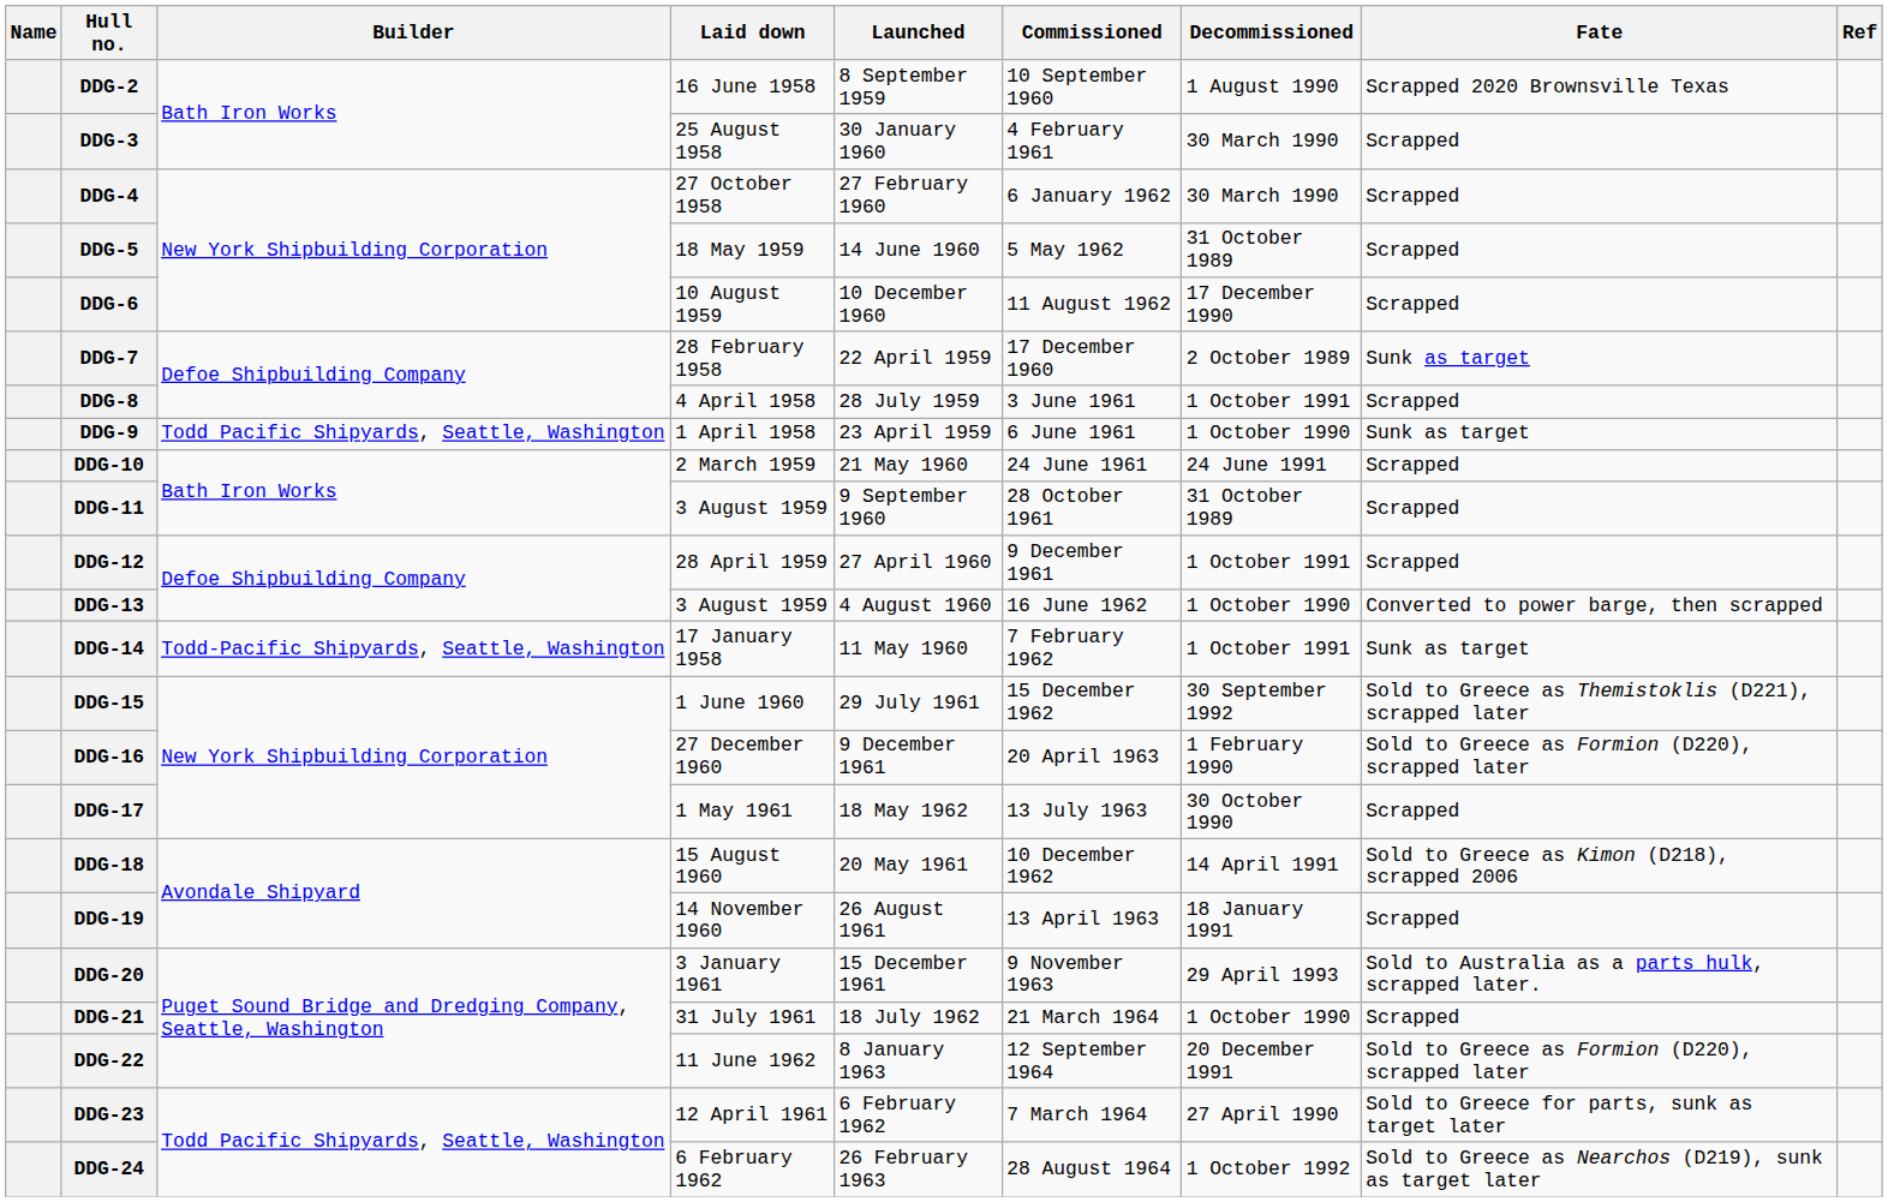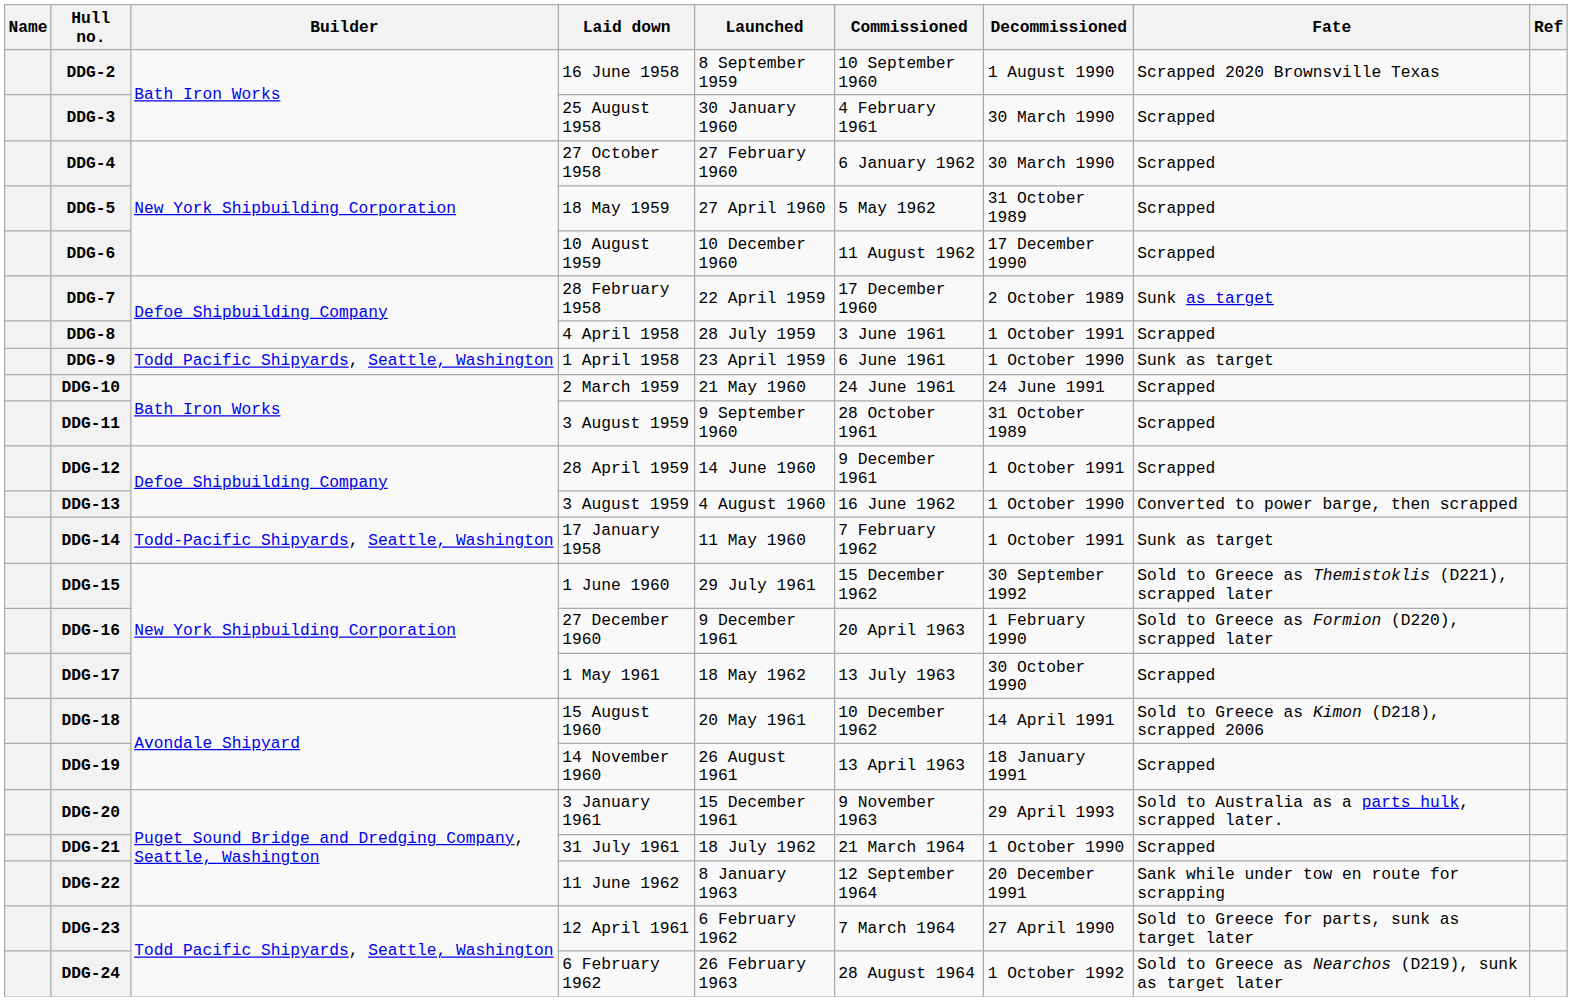 <table class="wikitable sortable plainrowheaders">
 <tr>
 <th scope="col">Name</th>
 <th scope="col">Hull no.</th>
 <th scope="col" style="max-width: 9em;">Builder</th>
 <th scope="col" style="max-width: 6em;">Laid down</th>
 <th scope="col" style="max-width: 6em;">Launched</th>
 <th scope="col" style="max-width: 6em;">Commissioned</th>
 <th scope="col" style="max-width: 6em;">Decommissioned</th>
 <th scope="col">Fate</th>
 <th scope="col">Ref</th>
 </tr>
 <tr>
 <th scope="row"></th>
 <th scope="row">DDG-2</th>
 <td rowspan=2><a href='#'>Bath Iron Works</a></td>
 <td>16 June 1958</td>
 <td>8 September 1959</td>
 <td>10 September 1960</td>
 <td>1 August 1990</td>
 <td data-sort-value="2020">Scrapped 2020 Brownsville Texas</td>
 <td></td>
 </tr>
 <tr>
 <th scope="row"></th>
 <th scope="row">DDG-3</th>
 <td>25 August 1958</td>
 <td>30 January 1960</td>
 <td>4 February 1961</td>
 <td>30 March 1990</td>
 <td>Scrapped</td>
 <td></td>
 </tr>
 <tr>
 <th scope="row"></th>
 <th scope="row">DDG-4</th>
 <td rowspan=3><a href='#'>New York Shipbuilding Corporation</a></td>
 <td>27 October 1958</td>
 <td>27 February 1960</td>
 <td>6 January 1962</td>
 <td>30 March 1990</td>
 <td>Scrapped</td>
 <td></td>
 </tr>
 <tr>
 <th scope="row"></th>
 <th scope="row">DDG-5</th>
 <td>18 May 1959</td>
-<td>14 June 1960</td>
+<td>27 April 1960</td>
 <td>5 May 1962</td>
 <td>31 October 1989</td>
 <td>Scrapped</td>
 <td></td>
 </tr>
 <tr>
 <th scope="row"></th>
 <th scope="row">DDG-6</th>
 <td>10 August 1959</td>
 <td>10 December 1960</td>
 <td>11 August 1962</td>
 <td>17 December 1990</td>
 <td>Scrapped</td>
 <td></td>
 </tr>
 <tr>
 <th scope="row"></th>
 <th scope="row">DDG-7</th>
 <td rowspan=2><a href='#'>Defoe Shipbuilding Company</a></td>
 <td>28 February 1958</td>
 <td>22 April 1959</td>
 <td>17 December 1960</td>
 <td>2 October 1989</td>
 <td>Sunk <a href='#'>as target</a></td>
 <td></td>
 </tr>
 <tr>
 <th scope="row"></th>
 <th scope="row">DDG-8</th>
 <td>4 April 1958</td>
 <td>28 July 1959</td>
 <td>3 June 1961</td>
 <td>1 October 1991</td>
 <td>Scrapped</td>
 <td></td>
 </tr>
 <tr>
 <th scope="row"></th>
 <th scope="row">DDG-9</th>
 <td><a href='#'>Todd Pacific Shipyards</a>, <a href='#'>Seattle, Washington</a></td>
 <td>1 April 1958</td>
 <td>23 April 1959</td>
 <td>6 June 1961</td>
 <td>1 October 1990</td>
 <td>Sunk as target</td>
 <td></td>
 </tr>
 <tr>
 <th scope="row"></th>
 <th scope="row">DDG-10</th>
 <td rowspan=2><a href='#'>Bath Iron Works</a></td>
 <td>2 March 1959</td>
 <td>21 May 1960</td>
 <td>24 June 1961</td>
 <td>24 June 1991</td>
 <td>Scrapped</td>
 <td></td>
 </tr>
 <tr>
 <th scope="row"></th>
 <th scope="row">DDG-11</th>
 <td>3 August 1959</td>
 <td>9 September 1960</td>
 <td>28 October 1961</td>
 <td>31 October 1989</td>
 <td>Scrapped</td>
 <td></td>
 </tr>
 <tr>
 <th scope="row"></th>
 <th scope="row">DDG-12</th>
 <td rowspan=2><a href='#'>Defoe Shipbuilding Company</a></td>
 <td>28 April 1959</td>
-<td>27 April 1960</td>
+<td>14 June 1960</td>
 <td>9 December 1961</td>
 <td>1 October 1991</td>
 <td>Scrapped</td>
 <td></td>
 </tr>
 <tr>
 <th scope="row"></th>
 <th scope="row">DDG-13</th>
 <td>3 August 1959</td>
 <td>4 August 1960</td>
 <td>16 June 1962</td>
 <td>1 October 1990</td>
 <td>Converted to power barge, then scrapped</td>
 <td></td>
 </tr>
 <tr>
 <th scope="row"></th>
 <th scope="row">DDG-14</th>
 <td><a href='#'>Todd-Pacific Shipyards</a>, <a href='#'>Seattle, Washington</a></td>
 <td>17 January 1958</td>
 <td>11 May 1960</td>
 <td>7 February 1962</td>
 <td>1 October 1991</td>
 <td>Sunk as target</td>
 <td></td>
 </tr>
 <tr>
 <th scope="row"></th>
 <th scope="row">DDG-15</th>
 <td rowspan=3><a href='#'>New York Shipbuilding Corporation</a></td>
 <td>1 June 1960</td>
 <td>29 July 1961</td>
 <td>15 December 1962</td>
 <td>30 September 1992</td>
 <td>Sold to Greece as <em>Themistoklis</em> (D221), scrapped later</td>
 <td></td>
 </tr>
 <tr>
 <th scope="row"></th>
 <th scope="row">DDG-16</th>
 <td>27 December 1960</td>
 <td>9 December 1961</td>
 <td>20 April 1963</td>
 <td>1 February 1990</td>
 <td>Sold to Greece as <em>Formion</em> (D220), scrapped later</td>
 <td></td>
 </tr>
 <tr>
 <th scope="row"></th>
 <th scope="row">DDG-17</th>
 <td>1 May 1961</td>
 <td>18 May 1962</td>
 <td>13 July 1963</td>
 <td>30 October 1990</td>
 <td>Scrapped</td>
 <td></td>
 </tr>
 <tr>
 <th scope="row"></th>
 <th scope="row">DDG-18</th>
 <td rowspan=2><a href='#'>Avondale Shipyard</a></td>
 <td>15 August 1960</td>
 <td>20 May 1961</td>
 <td>10 December 1962</td>
 <td>14 April 1991</td>
 <td data-sort-value="2006">Sold to Greece as <em>Kimon</em> (D218), scrapped 2006</td>
 <td></td>
 </tr>
 <tr>
 <th scope="row"></th>
 <th scope="row">DDG-19</th>
 <td>14 November 1960</td>
 <td>26 August 1961</td>
 <td>13 April 1963</td>
 <td>18 January 1991</td>
 <td>Scrapped</td>
 <td></td>
 </tr>
 <tr>
 <th scope="row"></th>
 <th scope="row">DDG-20</th>
 <td rowspan=3><a href='#'>Puget Sound Bridge and Dredging Company</a>, <a href='#'>Seattle, Washington</a></td>
 <td>3 January 1961</td>
 <td>15 December 1961</td>
 <td>9 November 1963</td>
 <td>29 April 1993</td>
 <td>Sold to Australia as a <a href='#'>parts hulk</a>, scrapped later.</td>
 <td></td>
 </tr>
 <tr>
 <th scope="row"></th>
 <th scope="row">DDG-21</th>
 <td>31 July 1961</td>
 <td>18 July 1962</td>
 <td>21 March 1964</td>
 <td>1 October 1990</td>
 <td>Scrapped</td>
 <td></td>
 </tr>
 <tr>
 <th scope="row"></th>
 <th scope="row">DDG-22</th>
 <td>11 June 1962</td>
 <td>8 January 1963</td>
 <td>12 September 1964</td>
 <td>20 December 1991</td>
-<td>Sold to Greece as <em>Formion</em> (D220), scrapped later</td>
+<td>Sank while under tow en route for scrapping</td>
 <td></td>
 </tr>
 <tr>
 <th scope="row"></th>
 <th scope="row">DDG-23</th>
 <td rowspan=2><a href='#'>Todd Pacific Shipyards</a>, <a href='#'>Seattle, Washington</a></td>
 <td>12 April 1961</td>
 <td>6 February 1962</td>
 <td>7 March 1964</td>
 <td>27 April 1990</td>
 <td>Sold to Greece for parts, sunk as target later</td>
 <td></td>
 </tr>
 <tr>
 <th scope="row"></th>
 <th scope="row" style="white-space: nowrap;">DDG-24</th>
 <td>6 February 1962</td>
 <td>26 February 1963</td>
 <td>28 August 1964</td>
 <td>1 October 1992</td>
 <td>Sold to Greece as <em>Nearchos</em> (D219), sunk as target later</td>
 <td></td>
 </tr>
 </table>
